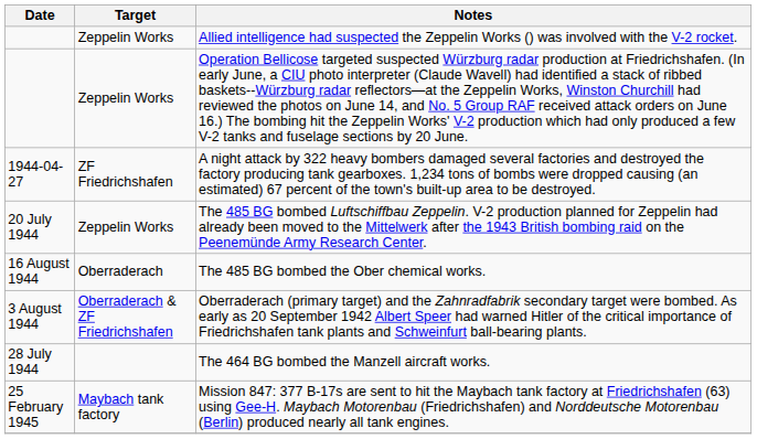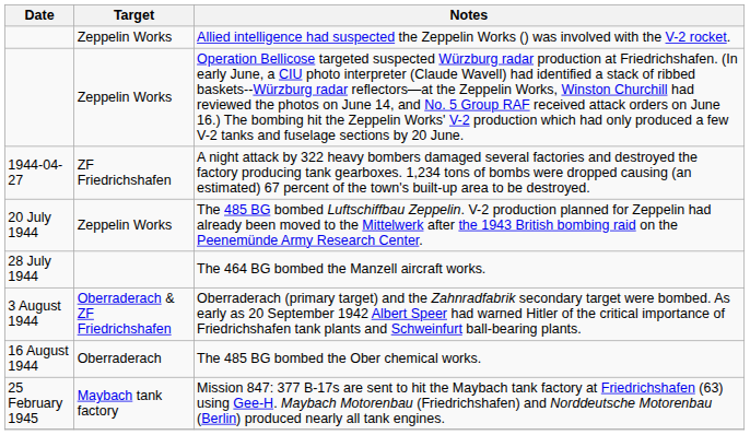 <table class="wikitable sortable">
 <tr>
 <th>Date</th>
 <th>Target</th>
 <th class="unsortable">Notes</th>
 </tr>
 <tr>
 <td></td>
 <td>Zeppelin Works</td>
 <td><a href='#'>Allied intelligence had suspected</a> the Zeppelin Works () was involved with the <a href='#'>V-2 rocket</a>.</td>
 </tr>
 <tr>
 <td></td>
 <td>Zeppelin Works</td>
 <td> <a href='#'>Operation Bellicose</a> targeted suspected <a href='#'>Würzburg radar</a> production at Friedrichshafen. (In early June, a <a href='#'>CIU</a> photo interpreter (Claude Wavell) had identified a stack of ribbed baskets--<a href='#'>Würzburg radar</a> reflectors—at the Zeppelin Works, <a href='#'>Winston Churchill</a> had reviewed the photos on June 14, and <a href='#'>No. 5 Group RAF</a> received attack orders on June 16.) The bombing hit the Zeppelin Works' <a href='#'>V-2</a> production which had only produced a few V-2 tanks and fuselage sections by 20 June.</td>
 </tr>
 <tr>
 <td><span>1944-04-27</span></td>
 <td>ZF Friedrichshafen</td>
 <td> A night attack by 322 heavy bombers damaged several factories and destroyed the factory producing tank gearboxes. 1,234 tons of bombs were dropped causing (an estimated) 67 percent of the town's built-up area to be destroyed.</td>
 </tr>
 <tr>
 <td>20 July 1944</td>
 <td>Zeppelin Works</td>
 <td> The <a href='#'>485 BG</a> bombed <em>Luftschiffbau Zeppelin</em>. V-2 production planned for Zeppelin had already been moved to the <a href='#'>Mittelwerk</a> after <a href='#'>the 1943 British bombing raid</a> on the <a href='#'>Peenemünde Army Research Center</a>.</td>
 </tr>
 <tr>
-<td>16 August 1944</td>
-<td>Oberraderach</td>
-<td> The 485 BG bombed the Ober chemical works.</td>
+<td>28 July 1944</td>
+<td></td>
+<td> The 464 BG bombed the Manzell aircraft works.</td>
 </tr>
 <tr>
 <td>3 August 1944</td>
 <td><a href='#'>Oberraderach</a> & <a href='#'>ZF Friedrichshafen</a></td>
 <td> Oberraderach (primary target) and the <em>Zahnradfabrik</em> secondary target were bombed. As early as 20 September 1942 <a href='#'>Albert Speer</a> had warned Hitler of the critical importance of Friedrichshafen tank plants and <a href='#'>Schweinfurt</a> ball-bearing plants.</td>
 </tr>
 <tr>
-<td>28 July 1944</td>
-<td></td>
-<td> The 464 BG bombed the Manzell aircraft works.</td>
+<td>16 August 1944</td>
+<td>Oberraderach</td>
+<td> The 485 BG bombed the Ober chemical works.</td>
 </tr>
 <tr>
 <td>25 February 1945</td>
 <td><a href='#'>Maybach</a> tank factory</td>
 <td> Mission 847: 377 B-17s are sent to hit the Maybach tank factory at <a href='#'>Friedrichshafen</a> (63) using <a href='#'>Gee-H</a>. <em>Maybach Motorenbau</em> (Friedrichshafen) and <em>Norddeutsche Motorenbau</em> (<a href='#'>Berlin</a>) produced nearly all tank engines.</td>
 </tr>
 <tr>
 </tr>
 </table>
